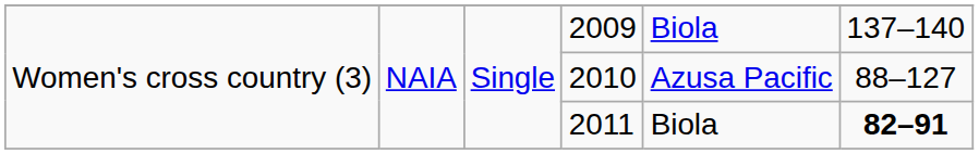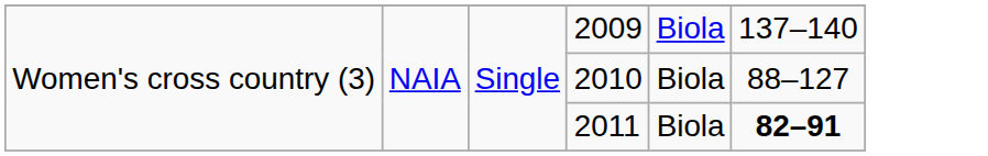 <table class="wikitable">
 <tr>
 </tr>
 <tr>
 <td rowspan="3">Women's cross country (3)</td>
 <td rowspan="3"><a href='#'>NAIA</a></td>
 <td rowspan="3"><a href='#'>Single</a></td>
 <td>2009</td>
 <td><a href='#'>Biola</a></td>
 <td align=center>137–140</td>
 </tr>
 <tr>
 <td>2010</td>
-<td><a href='#'>Azusa Pacific</a></td>
+<td>Biola</td>
 <td align=center>88–127</td>
 </tr>
 <tr>
 <td>2011</td>
 <td>Biola</td>
 <td align=center><strong>82–91</strong></td>
 </tr>
 </table>
